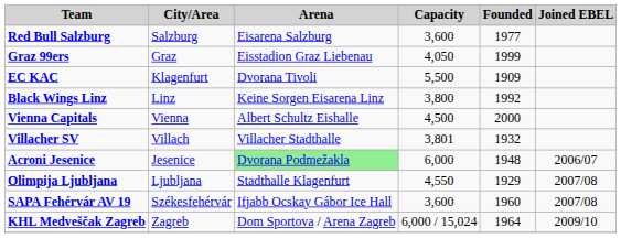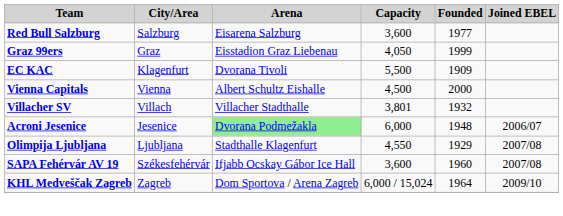 <table class="wikitable" style="text-align:left">
 <tr>
 <th style="background:lightgrey">Team</th>
 <th style="background:lightgrey">City/Area</th>
 <th style="background:lightgrey">Arena</th>
 <th style="background:lightgrey">Capacity</th>
 <th style="background:lightgrey">Founded</th>
 <th style="background:lightgrey">Joined EBEL</th>
 </tr>
 <tr>
 <td><strong><a href='#'>Red Bull Salzburg</a></strong></td>
 <td> <a href='#'>Salzburg</a></td>
 <td><a href='#'>Eisarena Salzburg</a></td>
 <td align=center>3,600</td>
 <td align=center>1977</td>
 <td></td>
 </tr>
 <tr>
 <td><strong><a href='#'>Graz 99ers</a></strong></td>
 <td> <a href='#'>Graz</a></td>
 <td><a href='#'>Eisstadion Graz Liebenau</a></td>
 <td align=center>4,050</td>
 <td align=center>1999</td>
 <td></td>
 </tr>
 <tr>
 <td><strong><a href='#'>EC KAC</a></strong></td>
 <td> <a href='#'>Klagenfurt</a></td>
 <td><a href='#'>Dvorana Tivoli</a></td>
 <td align=center>5,500</td>
 <td align=center>1909</td>
-<td></td>
-</tr>
-<tr>
-<td><strong><a href='#'>Black Wings Linz</a></strong></td>
-<td> <a href='#'>Linz</a></td>
-<td><a href='#'>Keine Sorgen Eisarena Linz</a></td>
-<td align=center>3,800</td>
-<td align=center>1992</td>
 <td></td>
 </tr>
 <tr>
 <td><strong><a href='#'>Vienna Capitals</a></strong></td>
 <td> <a href='#'>Vienna</a></td>
 <td><a href='#'>Albert Schultz Eishalle</a></td>
 <td align=center>4,500</td>
 <td align=center>2000</td>
 <td></td>
 </tr>
 <tr>
 <td><strong><a href='#'>Villacher SV</a></strong></td>
 <td> <a href='#'>Villach</a></td>
 <td><a href='#'>Villacher Stadthalle</a></td>
 <td align=center>3,801</td>
 <td align=center>1932</td>
 <td></td>
 </tr>
 <tr>
 <td><strong><a href='#'>Acroni Jesenice</a></strong></td>
 <td> <a href='#'>Jesenice</a></td>
 <td style="background: lightgreen;"><a href='#'>Dvorana Podmežakla</a></td>
 <td align=center>6,000</td>
 <td align=center>1948</td>
 <td align=center>2006/07</td>
 </tr>
 <tr>
 <td><strong><a href='#'>Olimpija Ljubljana</a></strong></td>
 <td> <a href='#'>Ljubljana</a></td>
 <td><a href='#'>Stadthalle Klagenfurt</a></td>
 <td align=center>4,550</td>
 <td align=center>1929</td>
 <td align=center>2007/08</td>
 </tr>
 <tr>
 <td><strong><a href='#'>SAPA Fehérvár AV 19</a></strong></td>
 <td> <a href='#'>Székesfehérvár</a></td>
 <td><a href='#'>Ifjabb Ocskay Gábor Ice Hall</a></td>
 <td align=center>3,600</td>
 <td align=center>1960</td>
 <td align=center>2007/08</td>
 </tr>
 <tr>
 <td><strong><a href='#'>KHL Medveščak Zagreb</a></strong></td>
 <td> <a href='#'>Zagreb</a></td>
 <td><a href='#'>Dom Sportova</a> / <a href='#'>Arena Zagreb</a></td>
 <td align=center>6,000 / 15,024</td>
 <td align=center>1964</td>
 <td align=center>2009/10</td>
 </tr>
 <tr>
 </tr>
 </table>
